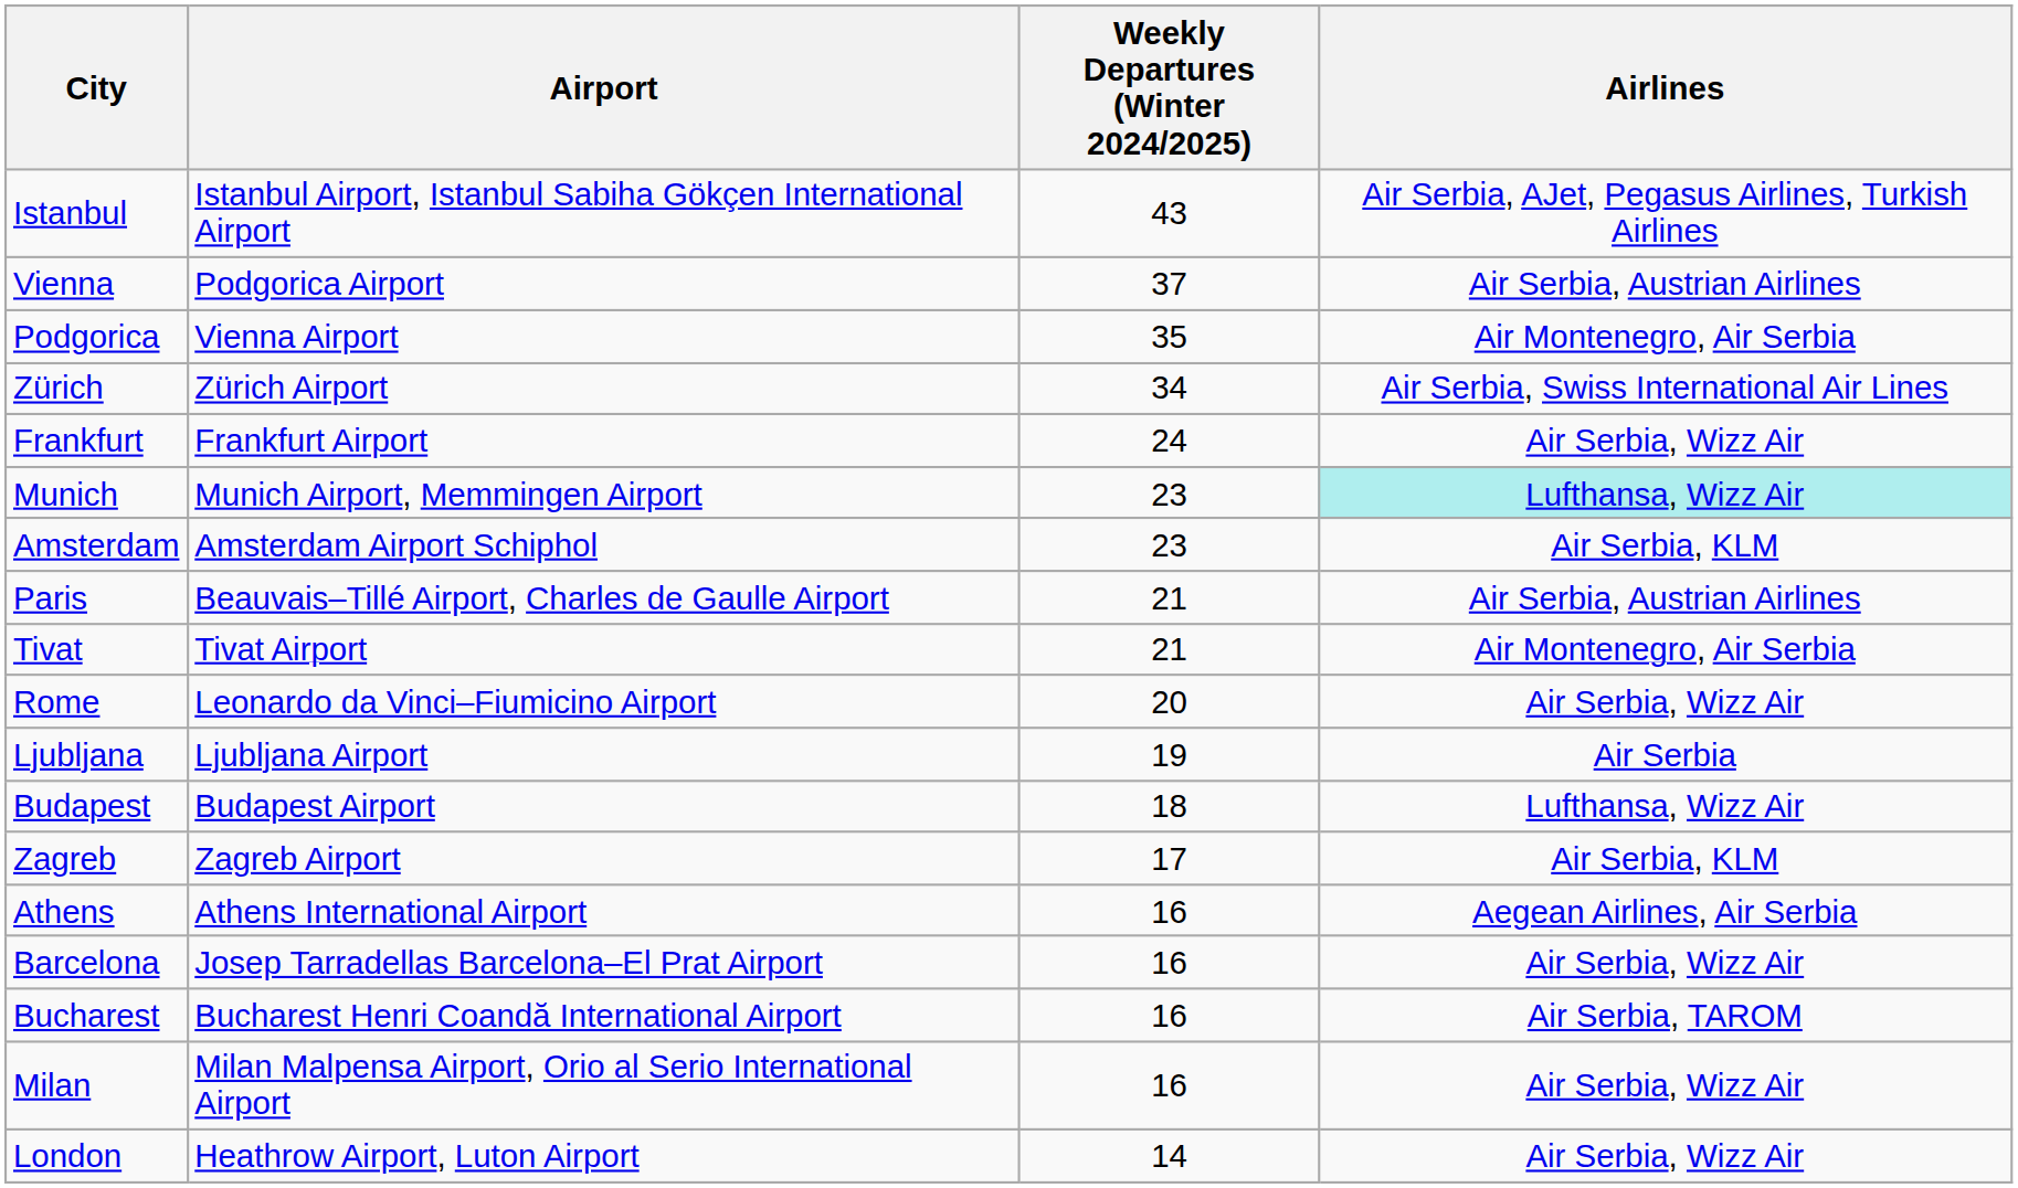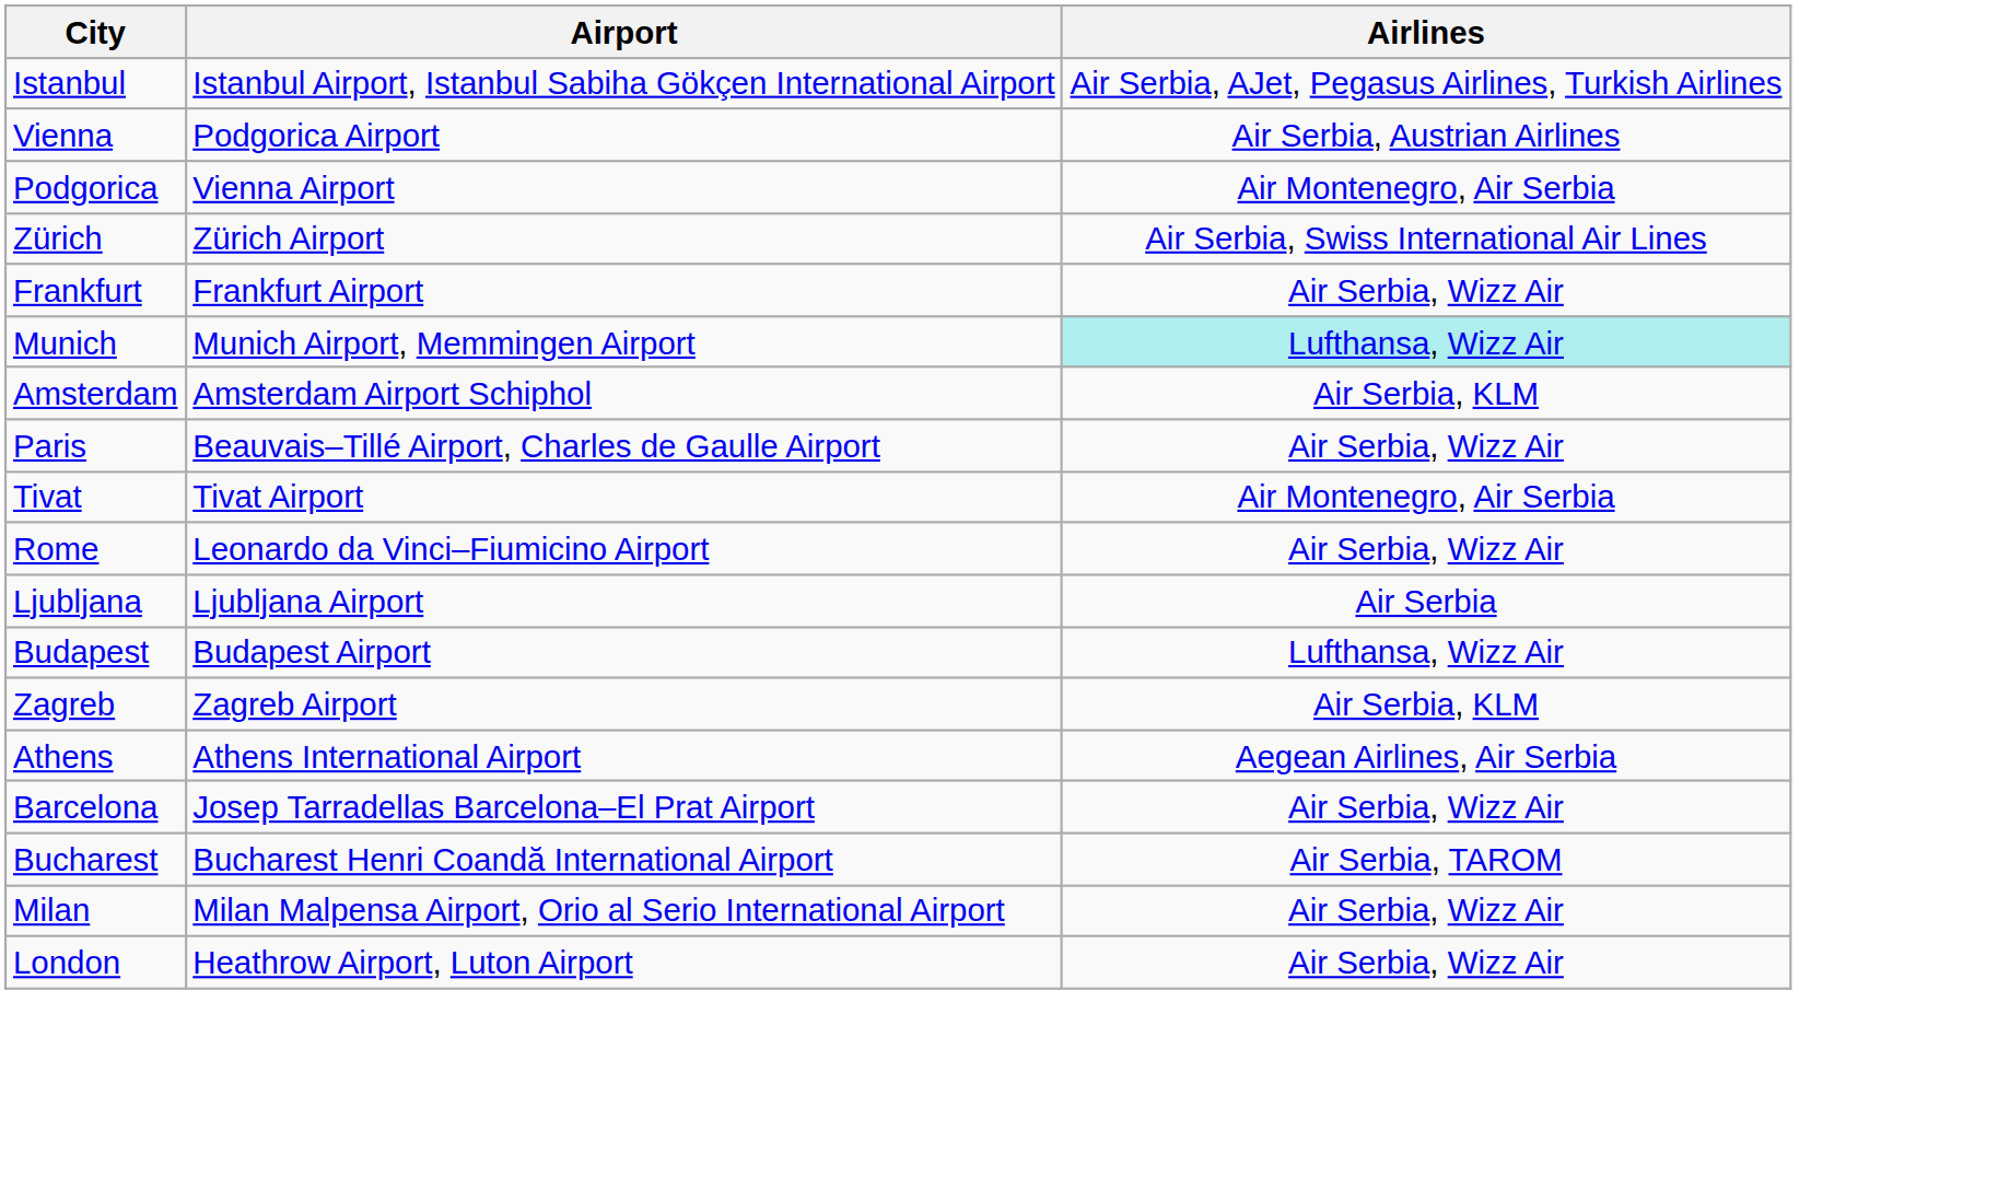 <table class="wikitable sortable" style="font-size: 88%">
 <tr>
 <th>City</th>
 <th>Airport</th>
-<th>Weekly Departures<br>(Winter 2024/2025)</th>
 <th>Airlines</th>
 </tr>
 <tr>
 <td><a href='#'>Istanbul</a></td>
 <td><a href='#'>Istanbul Airport</a>, <a href='#'>Istanbul Sabiha Gökçen International Airport</a></td>
-<td align="center">43</td>
 <td align="center"><a href='#'>Air Serbia</a>, <a href='#'>AJet</a>, <a href='#'>Pegasus Airlines</a>, <a href='#'>Turkish Airlines</a></td>
 </tr>
 <tr>
 <td><a href='#'>Vienna</a></td>
 <td><a href='#'>Podgorica Airport</a></td>
-<td align="center">37</td>
 <td align="center"><a href='#'>Air Serbia</a>, <a href='#'>Austrian Airlines</a></td>
 </tr>
 <tr>
 <td><a href='#'>Podgorica</a></td>
 <td><a href='#'>Vienna Airport</a></td>
-<td align="center">35</td>
 <td align="center"><a href='#'>Air Montenegro</a>, <a href='#'>Air Serbia</a></td>
 </tr>
 <tr>
 <td><a href='#'>Zürich</a></td>
 <td><a href='#'>Zürich Airport</a></td>
-<td align="center">34</td>
 <td align="center"><a href='#'>Air Serbia</a>, <a href='#'>Swiss International Air Lines</a></td>
 </tr>
 <tr>
 <td><a href='#'>Frankfurt</a></td>
 <td><a href='#'>Frankfurt Airport</a></td>
-<td align="center">24</td>
 <td align="center"><a href='#'>Air Serbia</a>, <a href='#'>Wizz Air</a></td>
 </tr>
 <tr>
 <td><a href='#'>Munich</a></td>
 <td><a href='#'>Munich Airport</a>, <a href='#'>Memmingen Airport</a></td>
-<td align="center">23</td>
 <td align="center" style="background: paleturquoise;"><a href='#'>Lufthansa</a>, <a href='#'>Wizz Air</a></td>
 </tr>
 <tr>
 <td><a href='#'>Amsterdam</a></td>
 <td><a href='#'>Amsterdam Airport Schiphol</a></td>
-<td align="center">23</td>
 <td align="center"><a href='#'>Air Serbia</a>, <a href='#'>KLM</a></td>
 </tr>
 <tr>
 <td><a href='#'>Paris</a></td>
 <td><a href='#'>Beauvais–Tillé Airport</a>, <a href='#'>Charles de Gaulle Airport</a></td>
-<td align="center">21</td>
-<td align="center"><a href='#'>Air Serbia</a>, <a href='#'>Austrian Airlines</a></td>
+<td align="center"><a href='#'>Air Serbia</a>, <a href='#'>Wizz Air</a></td>
 </tr>
 <tr>
 <td><a href='#'>Tivat</a></td>
 <td><a href='#'>Tivat Airport</a></td>
-<td align="center">21</td>
 <td align="center"><a href='#'>Air Montenegro</a>, <a href='#'>Air Serbia</a></td>
 </tr>
 <tr>
 <td><a href='#'>Rome</a></td>
 <td><a href='#'>Leonardo da Vinci–Fiumicino Airport</a></td>
-<td align="center">20</td>
 <td align="center"><a href='#'>Air Serbia</a>, <a href='#'>Wizz Air</a></td>
 </tr>
 <tr>
 <td><a href='#'>Ljubljana</a></td>
 <td><a href='#'>Ljubljana Airport</a></td>
-<td align="center">19</td>
 <td align="center"><a href='#'>Air Serbia</a></td>
 </tr>
 <tr>
 <td><a href='#'>Budapest</a></td>
 <td><a href='#'>Budapest Airport</a></td>
-<td align="center">18</td>
 <td align="center"><a href='#'>Lufthansa</a>, <a href='#'>Wizz Air</a></td>
 </tr>
 <tr>
 <td><a href='#'>Zagreb</a></td>
 <td><a href='#'>Zagreb Airport</a></td>
-<td align="center">17</td>
 <td align="center"><a href='#'>Air Serbia</a>, <a href='#'>KLM</a></td>
 </tr>
 <tr>
 <td><a href='#'>Athens</a></td>
 <td><a href='#'>Athens International Airport</a></td>
-<td align="center">16</td>
 <td align="center"><a href='#'>Aegean Airlines</a>, <a href='#'>Air Serbia</a></td>
 </tr>
 <tr>
 <td><a href='#'>Barcelona</a></td>
 <td><a href='#'>Josep Tarradellas Barcelona–El Prat Airport</a></td>
-<td align="center">16</td>
 <td align="center"><a href='#'>Air Serbia</a>, <a href='#'>Wizz Air</a></td>
 </tr>
 <tr>
 <td><a href='#'>Bucharest</a></td>
 <td><a href='#'>Bucharest Henri Coandă International Airport</a></td>
-<td align="center">16</td>
 <td align="center"><a href='#'>Air Serbia</a>, <a href='#'>TAROM</a></td>
 </tr>
 <tr>
 <td><a href='#'>Milan</a></td>
 <td><a href='#'>Milan Malpensa Airport</a>, <a href='#'>Orio al Serio International Airport</a></td>
-<td align="center">16</td>
 <td align="center"><a href='#'>Air Serbia</a>, <a href='#'>Wizz Air</a></td>
 </tr>
 <tr>
 <td><a href='#'>London</a></td>
 <td><a href='#'>Heathrow Airport</a>, <a href='#'>Luton Airport</a></td>
-<td align="center">14</td>
 <td align="center"><a href='#'>Air Serbia</a>, <a href='#'>Wizz Air</a></td>
 </tr>
 </table>
